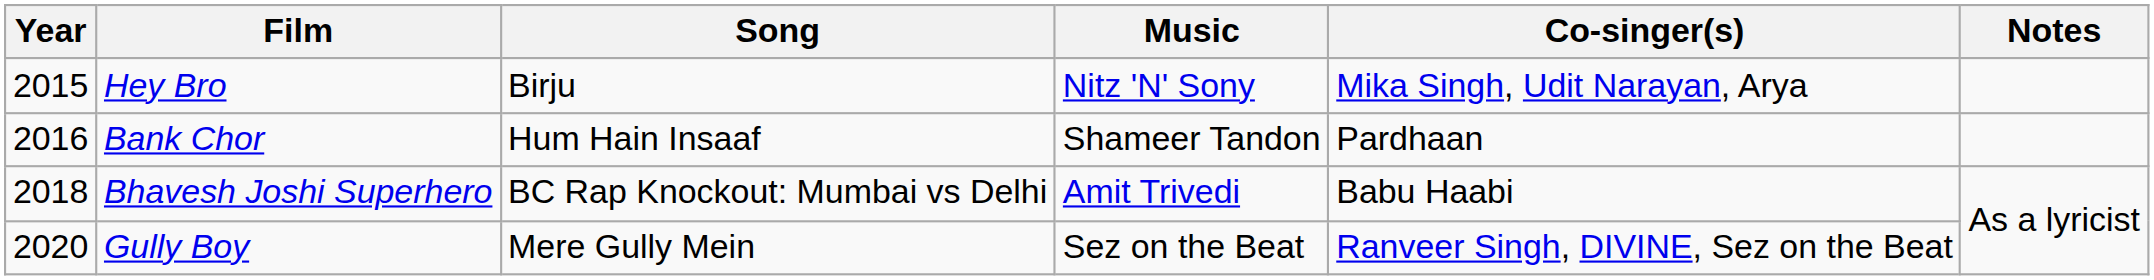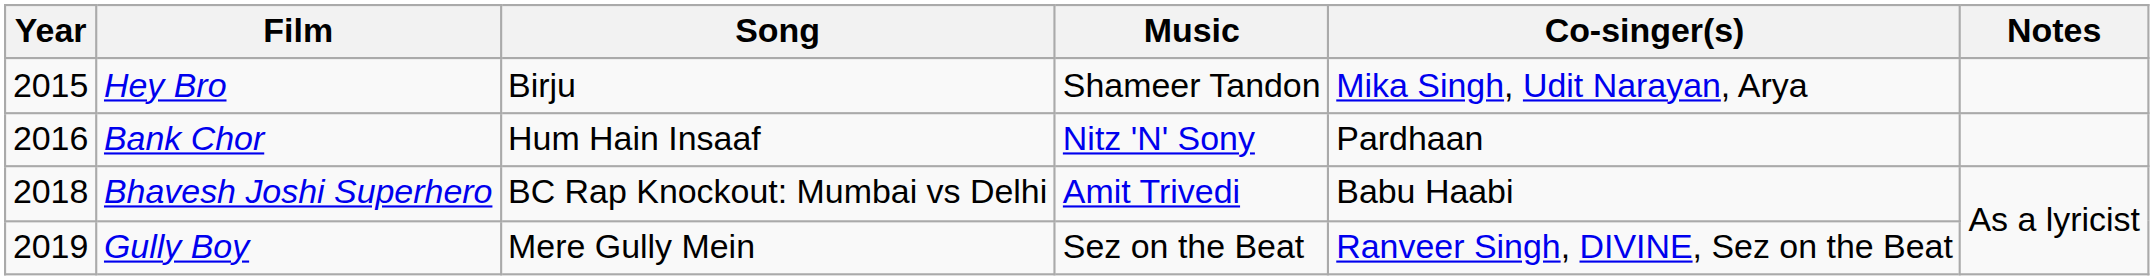 <table class="wikitable">
 <tr>
 <th>Year</th>
 <th>Film</th>
 <th>Song</th>
 <th>Music</th>
 <th>Co-singer(s)</th>
 <th>Notes</th>
 </tr>
 <tr>
 <td>2015</td>
 <td><em><a href='#'>Hey Bro</a></em></td>
 <td>Birju</td>
-<td><a href='#'>Nitz 'N' Sony</a></td>
+<td>Shameer Tandon</td>
 <td><a href='#'>Mika Singh</a>, <a href='#'>Udit Narayan</a>, Arya</td>
 <td></td>
 </tr>
 <tr>
 <td>2016</td>
 <td><em><a href='#'>Bank Chor</a></em></td>
 <td>Hum Hain Insaaf</td>
-<td>Shameer Tandon</td>
+<td><a href='#'>Nitz 'N' Sony</a></td>
 <td>Pardhaan</td>
 <td></td>
 </tr>
 <tr>
 <td>2018</td>
 <td><em><a href='#'>Bhavesh Joshi Superhero</a></em></td>
 <td>BC Rap Knockout: Mumbai vs Delhi</td>
 <td><a href='#'>Amit Trivedi</a></td>
 <td>Babu Haabi</td>
 <td rowspan=2>As a lyricist</td>
 </tr>
 <tr>
-<td>2020</td>
+<td>2019</td>
 <td><em><a href='#'>Gully Boy</a></em></td>
 <td>Mere Gully Mein</td>
 <td>Sez on the Beat</td>
 <td><a href='#'>Ranveer Singh</a>,  <a href='#'>DIVINE</a>, Sez on the Beat</td>
 </tr>
 </table>
